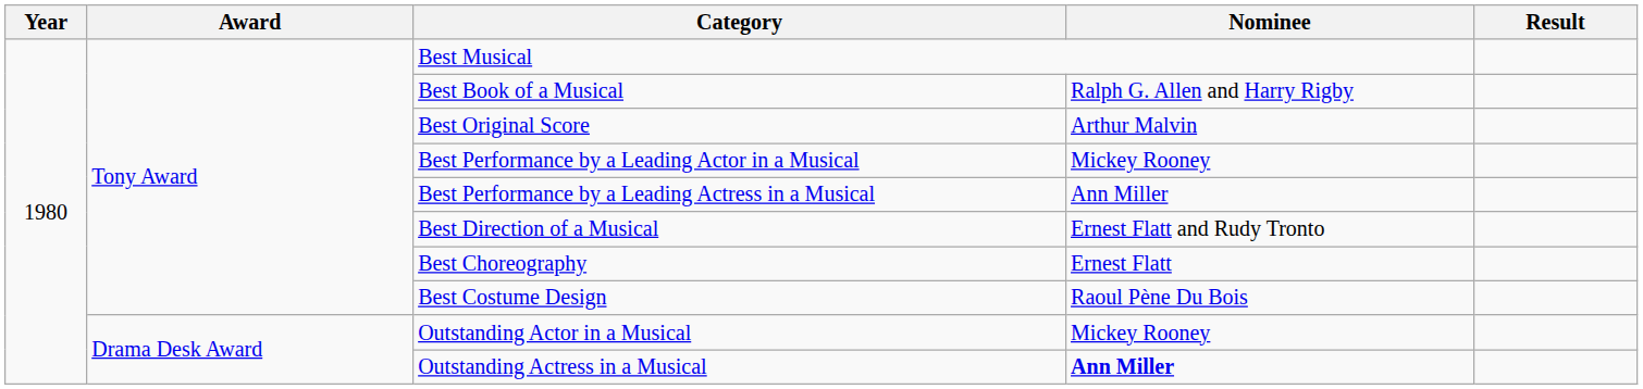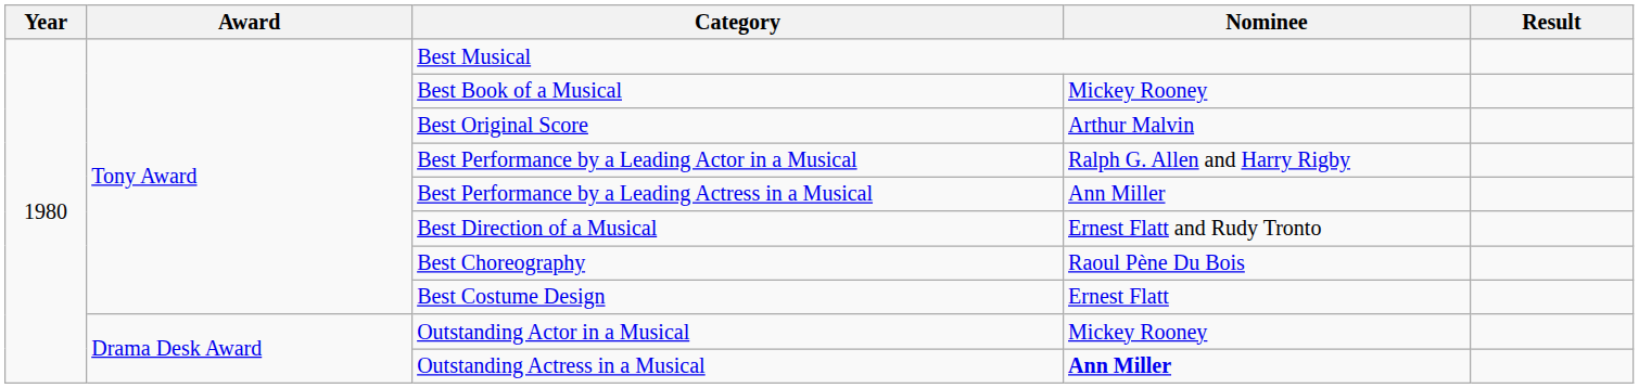 <table class="wikitable" width="95%">
 <tr>
 <th width="5%">Year</th>
 <th width="20%">Award</th>
 <th width="40%">Category</th>
 <th width="25%">Nominee</th>
 <th width="10%">Result</th>
 </tr>
 <tr>
 <td rowspan="10" align="center">1980</td>
 <td rowspan="8"><a href='#'>Tony Award</a></td>
 <td colspan="2"><a href='#'>Best Musical</a></td>
 <td></td>
 </tr>
 <tr>
 <td><a href='#'>Best Book of a Musical</a></td>
-<td><a href='#'>Ralph G. Allen</a> and <a href='#'>Harry Rigby</a></td>
+<td><a href='#'>Mickey Rooney</a></td>
 <td></td>
 </tr>
 <tr>
 <td><a href='#'>Best Original Score</a></td>
 <td><a href='#'>Arthur Malvin</a></td>
 <td></td>
 </tr>
 <tr>
 <td><a href='#'>Best Performance by a Leading Actor in a Musical</a></td>
-<td><a href='#'>Mickey Rooney</a></td>
+<td><a href='#'>Ralph G. Allen</a> and <a href='#'>Harry Rigby</a></td>
 <td></td>
 </tr>
 <tr>
 <td><a href='#'>Best Performance by a Leading Actress in a Musical</a></td>
 <td><a href='#'>Ann Miller</a></td>
 <td></td>
 </tr>
 <tr>
 <td><a href='#'>Best Direction of a Musical</a></td>
 <td><a href='#'>Ernest Flatt</a> and Rudy Tronto</td>
 <td></td>
 </tr>
 <tr>
 <td><a href='#'>Best Choreography</a></td>
-<td><a href='#'>Ernest Flatt</a></td>
+<td><a href='#'>Raoul Pène Du Bois</a></td>
 <td></td>
 </tr>
 <tr>
 <td><a href='#'>Best Costume Design</a></td>
-<td><a href='#'>Raoul Pène Du Bois</a></td>
+<td><a href='#'>Ernest Flatt</a></td>
 <td></td>
 </tr>
 <tr>
 <td rowspan="2"><a href='#'>Drama Desk Award</a></td>
 <td><a href='#'>Outstanding Actor in a Musical</a></td>
 <td><a href='#'>Mickey Rooney</a></td>
 <td></td>
 </tr>
 <tr>
 <td><a href='#'>Outstanding Actress in a Musical</a></td>
 <td><strong><a href='#'>Ann Miller</a></strong></td>
 <td></td>
 </tr>
 </table>
